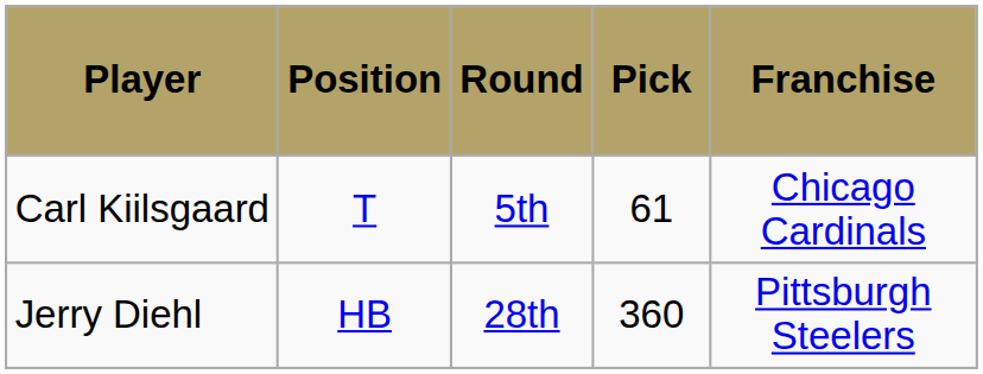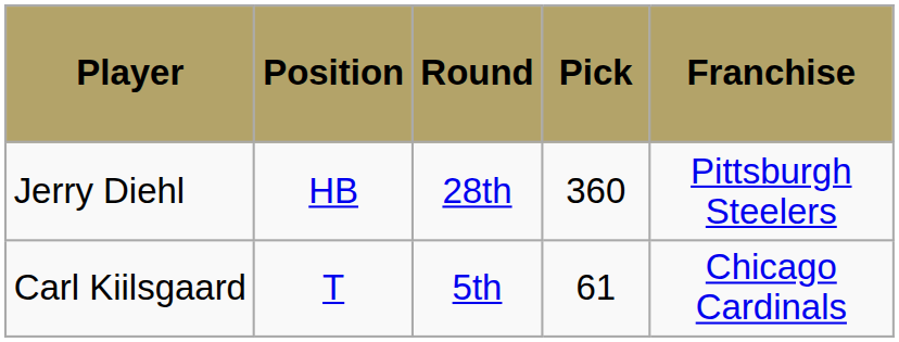 <table class="wikitable" style="text-align:center" width="45%">
 <tr style="background:#B3A369;color:black;">
 <td><strong>Player</strong></td>
 <td><strong>Position</strong></td>
 <td><strong>Round</strong></td>
 <td>  <strong>Pick</strong>  </td>
 <td><strong>Franchise</strong></td>
 </tr>
 <tr>
+<td align=left>Jerry Diehl</td>
+<td><a href='#'>HB</a></td>
+<td><a href='#'>28th</a></td>
+<td>360</td>
+<td><a href='#'>Pittsburgh Steelers</a></td>
+</tr>
+<tr>
 <td align=left>Carl Kiilsgaard</td>
 <td><a href='#'>T</a></td>
 <td><a href='#'>5th</a></td>
 <td>61</td>
 <td><a href='#'>Chicago Cardinals</a></td>
 </tr>
-<tr>
-<td align=left>Jerry Diehl</td>
-<td><a href='#'>HB</a></td>
-<td><a href='#'>28th</a></td>
-<td>360</td>
-<td><a href='#'>Pittsburgh Steelers</a></td>
-</tr>
 </table>
